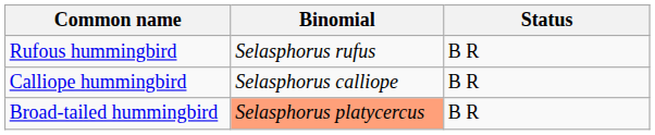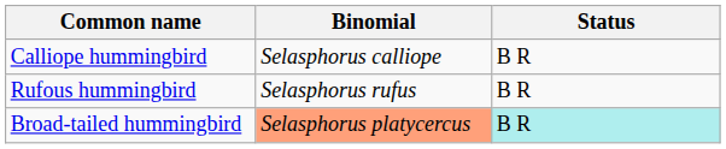 <table width=60% class="wikitable">
 <tr>
 <th width=35%>Common name</th>
 <th width=33%>Binomial</th>
 <th width=32%>Status</th>
 </tr>
 <tr>
+<td><a href='#'>Calliope hummingbird</a></td>
+<td><em>Selasphorus calliope</em></td>
+<td>B R</td>
+</tr>
+<tr>
 <td><a href='#'>Rufous hummingbird</a></td>
 <td><em>Selasphorus rufus</em></td>
 <td>B R</td>
 </tr>
 <tr>
-<td><a href='#'>Calliope hummingbird</a></td>
-<td><em>Selasphorus calliope</em></td>
-<td>B R</td>
-</tr>
-<tr>
 <td><a href='#'>Broad-tailed hummingbird</a></td>
 <td style="background: lightsalmon;"><em>Selasphorus platycercus</em></td>
-<td>B R</td>
+<td style="background: paleturquoise;">B R</td>
 </tr>
 </table>
